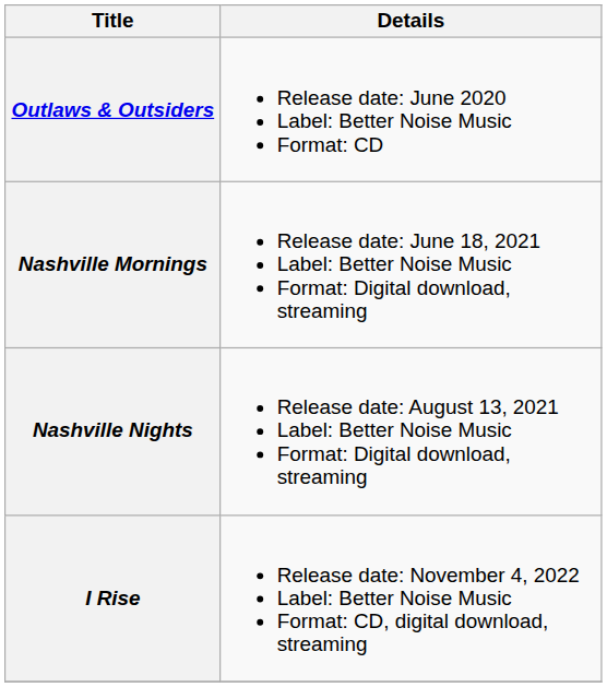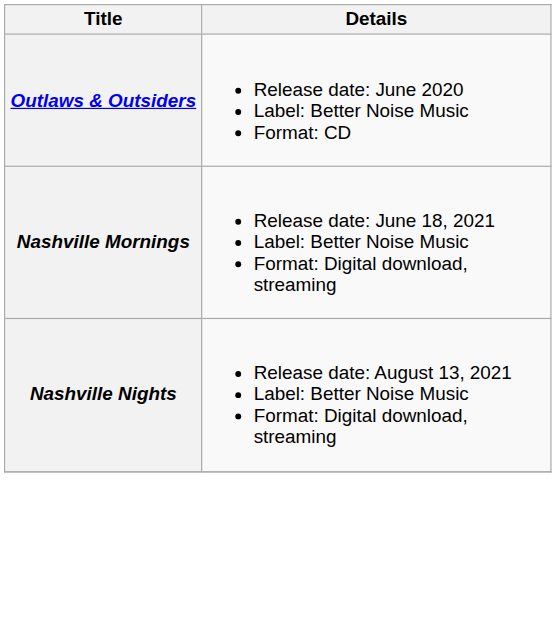 <table class="wikitable plainrowheaders">
 <tr>
 <th style="width:10em;">Title</th>
 <th style="width:18em;">Details</th>
 </tr>
 <tr>
 <th scope="row"><em><a href='#'>Outlaws & Outsiders</a></em></th>
 <td><br><ul><li>Release date: June 2020</li><li>Label: Better Noise Music</li><li>Format: CD</li></ul></td>
 </tr>
 <tr>
 <th scope="row"><em>Nashville Mornings</em></th>
 <td><br><ul><li>Release date: June 18, 2021</li><li>Label: Better Noise Music</li><li>Format: Digital download, streaming</li></ul></td>
 </tr>
 <tr>
 <th scope="row"><em>Nashville Nights</em></th>
 <td><br><ul><li>Release date: August 13, 2021</li><li>Label: Better Noise Music</li><li>Format: Digital download, streaming</li></ul></td>
 </tr>
 <tr>
-<th scope="row"><em>I Rise</em></th>
-<td><br><ul><li>Release date: November 4, 2022</li><li>Label: Better Noise Music</li><li>Format: CD, digital download, streaming</li></ul></td>
-</tr>
-<tr>
 </tr>
 </table>
